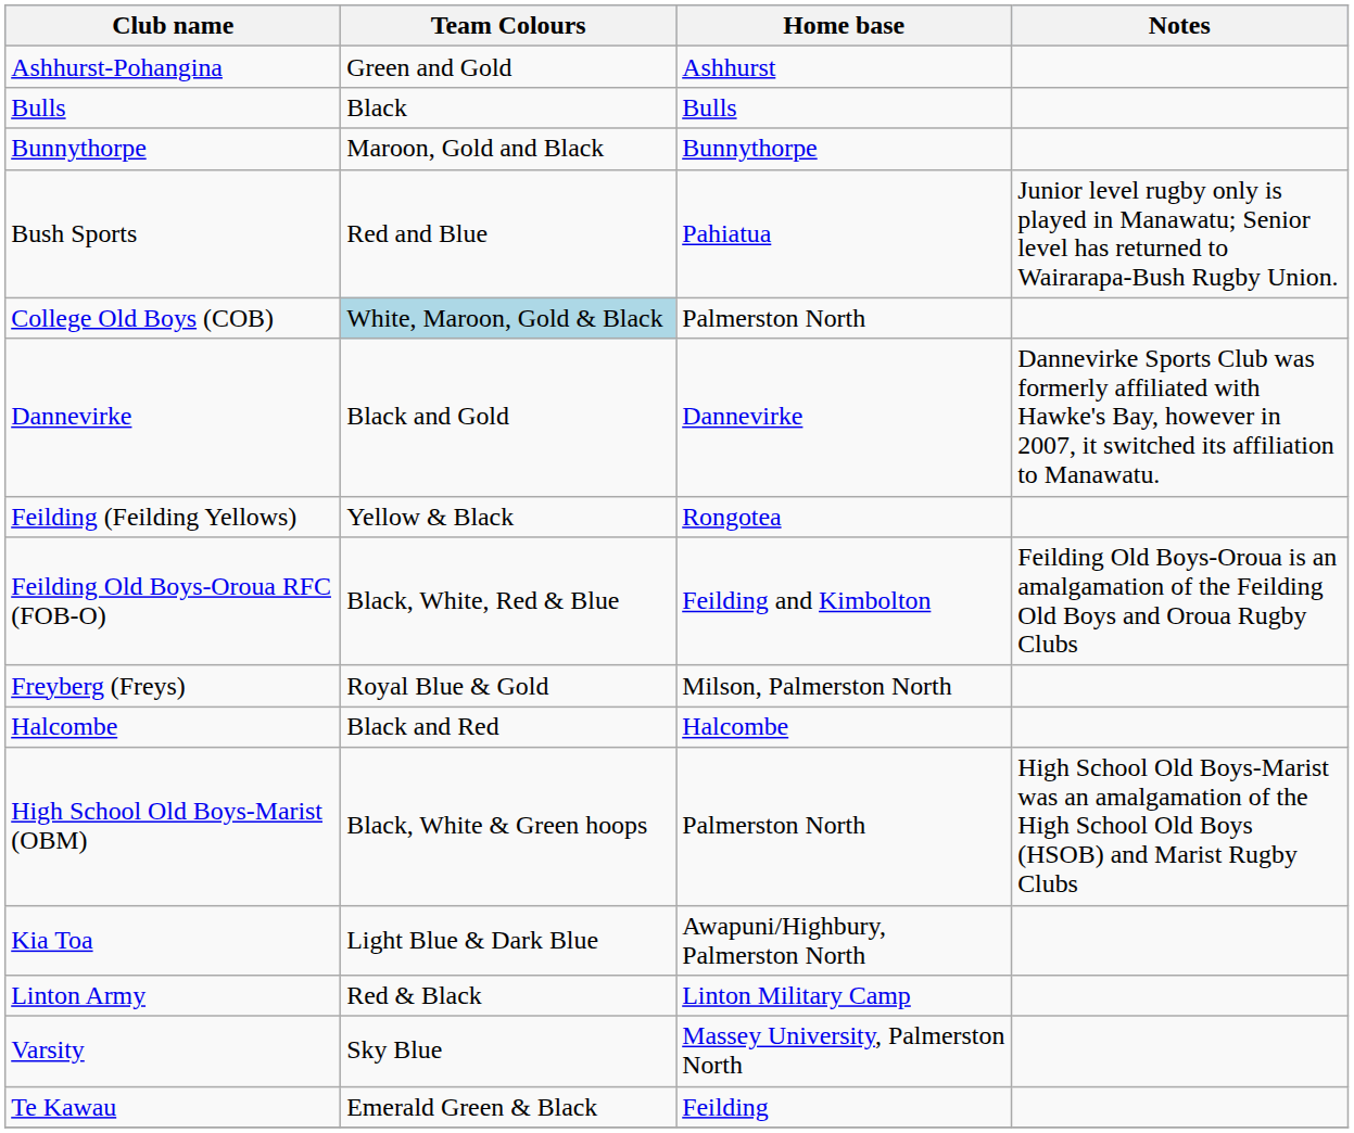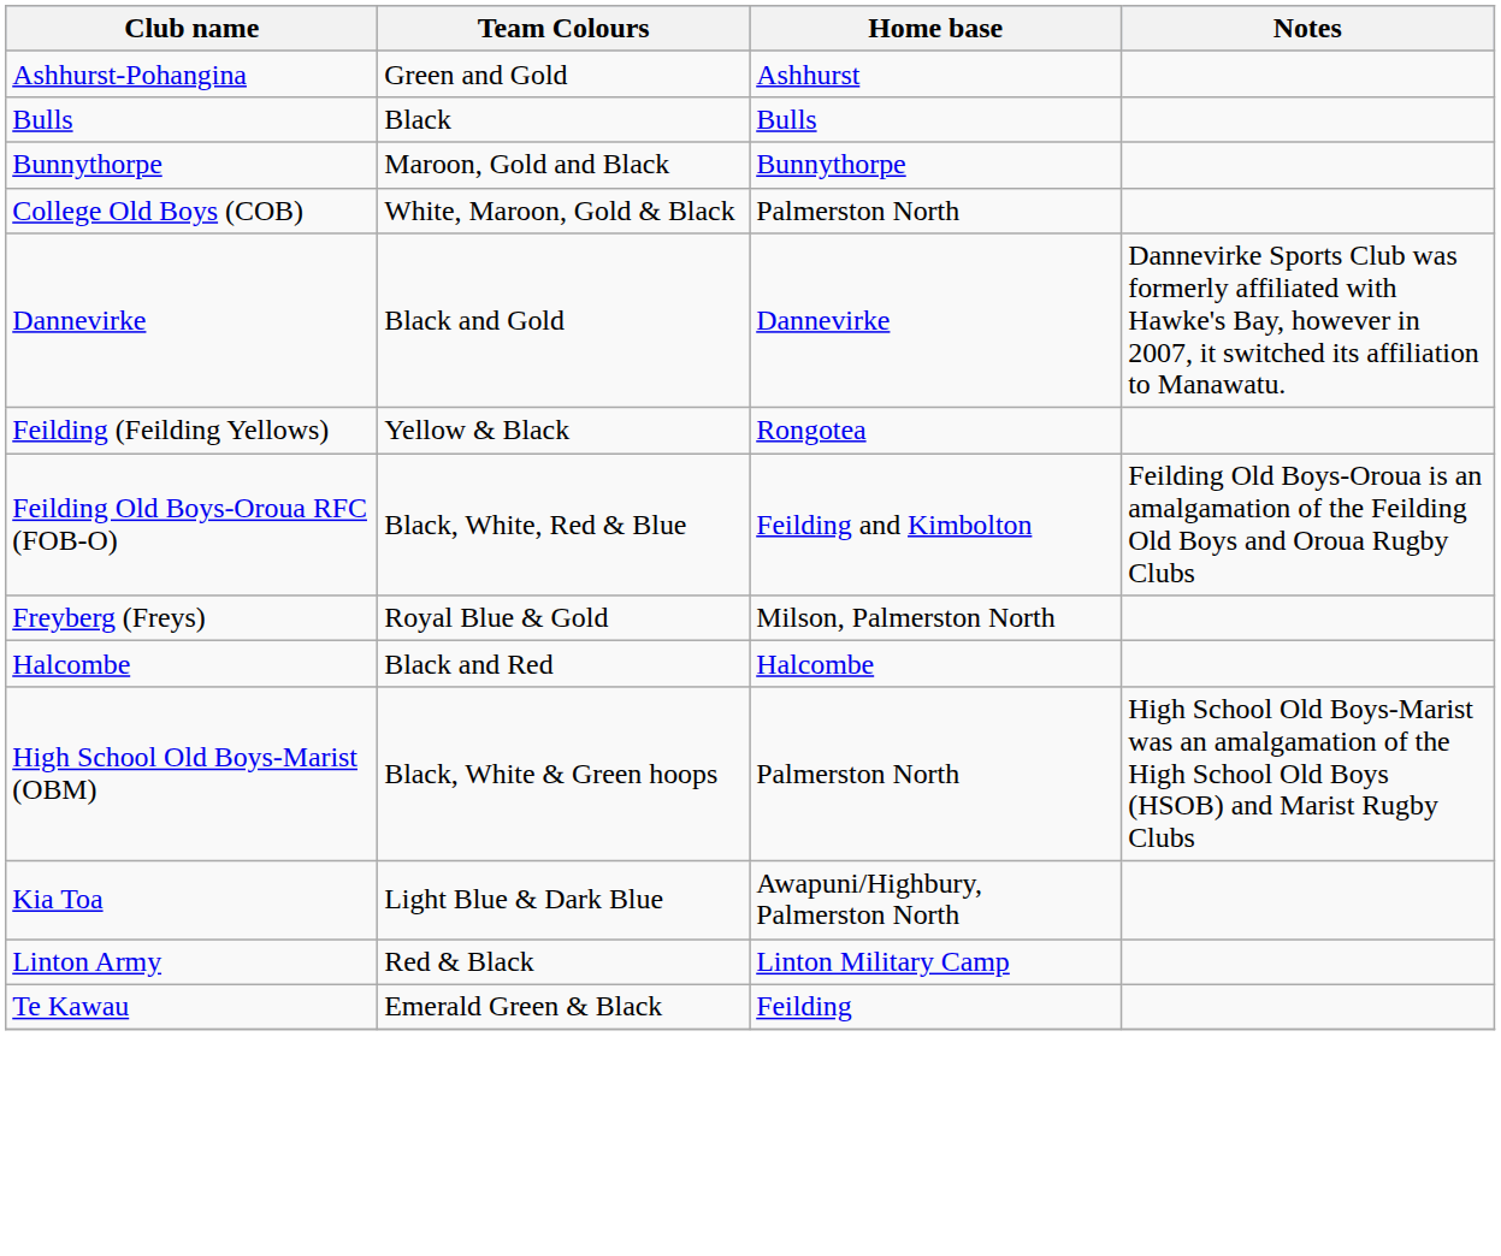 <table class = "wikitable sortable" | border="1" cellpadding="0" style="border-collapse:collapse; font-size:100%">
 <tr bgcolor="LightSteelBlue" align="center">
 <th width="200px"><strong>Club name</strong><br></th>
 <th width="200px"><strong>Team Colours</strong> <br></th>
 <th width="200px"><strong>Home base</strong></th>
 <th width="200px"><strong>Notes</strong> <br></th>
 </tr>
 <tr>
 <td><a href='#'>Ashhurst-Pohangina</a></td>
 <td>Green and Gold</td>
 <td><a href='#'>Ashhurst</a></td>
 <td></td>
 </tr>
 <tr>
 <td><a href='#'>Bulls</a></td>
 <td>Black</td>
 <td><a href='#'>Bulls</a></td>
 <td></td>
 </tr>
 <tr>
 <td><a href='#'>Bunnythorpe</a></td>
 <td>Maroon, Gold and Black</td>
 <td><a href='#'>Bunnythorpe</a></td>
 <td></td>
 </tr>
 <tr>
-<td>Bush Sports</td>
-<td>Red and Blue</td>
-<td><a href='#'>Pahiatua</a></td>
-<td>Junior level rugby only is played in Manawatu; Senior level has returned to Wairarapa-Bush Rugby Union.</td>
-</tr>
-<tr>
 <td><a href='#'>College Old Boys</a> (COB)</td>
-<td style="background: lightblue;">White, Maroon, Gold & Black</td>
+<td>White, Maroon, Gold & Black</td>
 <td>Palmerston North</td>
 <td></td>
 </tr>
 <tr>
 <td><a href='#'>Dannevirke</a></td>
 <td>Black and Gold</td>
 <td><a href='#'>Dannevirke</a></td>
 <td>Dannevirke Sports Club was formerly affiliated with Hawke's Bay, however in 2007, it switched its affiliation to Manawatu.</td>
 </tr>
 <tr>
 <td><a href='#'>Feilding</a> (Feilding Yellows)</td>
 <td>Yellow & Black</td>
 <td><a href='#'>Rongotea</a></td>
 <td></td>
 </tr>
 <tr>
 <td><a href='#'>Feilding Old Boys-Oroua RFC</a> (FOB-O)</td>
 <td>Black, White, Red & Blue</td>
 <td><a href='#'>Feilding</a> and <a href='#'>Kimbolton</a></td>
 <td>Feilding Old Boys-Oroua is an amalgamation of the Feilding Old Boys and Oroua Rugby Clubs</td>
 </tr>
 <tr>
 <td><a href='#'>Freyberg</a> (Freys)</td>
 <td>Royal Blue & Gold</td>
 <td>Milson, Palmerston North</td>
 <td></td>
 </tr>
 <tr>
 <td><a href='#'>Halcombe</a></td>
 <td>Black and Red</td>
 <td><a href='#'>Halcombe</a></td>
 <td></td>
 </tr>
 <tr>
 <td><a href='#'>High School Old Boys-Marist</a> (OBM)</td>
 <td>Black, White & Green hoops</td>
 <td>Palmerston North</td>
 <td>High School Old Boys-Marist was an amalgamation of the High School Old Boys (HSOB) and Marist Rugby Clubs</td>
 </tr>
 <tr>
 <td><a href='#'>Kia Toa</a></td>
 <td>Light Blue & Dark Blue</td>
 <td>Awapuni/Highbury, Palmerston North</td>
 <td></td>
 </tr>
 <tr>
 <td><a href='#'>Linton Army</a></td>
 <td>Red & Black</td>
 <td><a href='#'>Linton Military Camp</a></td>
 <td></td>
 </tr>
 <tr>
-<td><a href='#'>Varsity</a></td>
-<td>Sky Blue</td>
-<td><a href='#'>Massey University</a>, Palmerston North</td>
-<td></td>
-</tr>
-<tr>
 <td><a href='#'>Te Kawau</a></td>
 <td>Emerald Green & Black</td>
 <td><a href='#'>Feilding</a></td>
 <td></td>
 </tr>
 <tr>
 </tr>
 </table>
